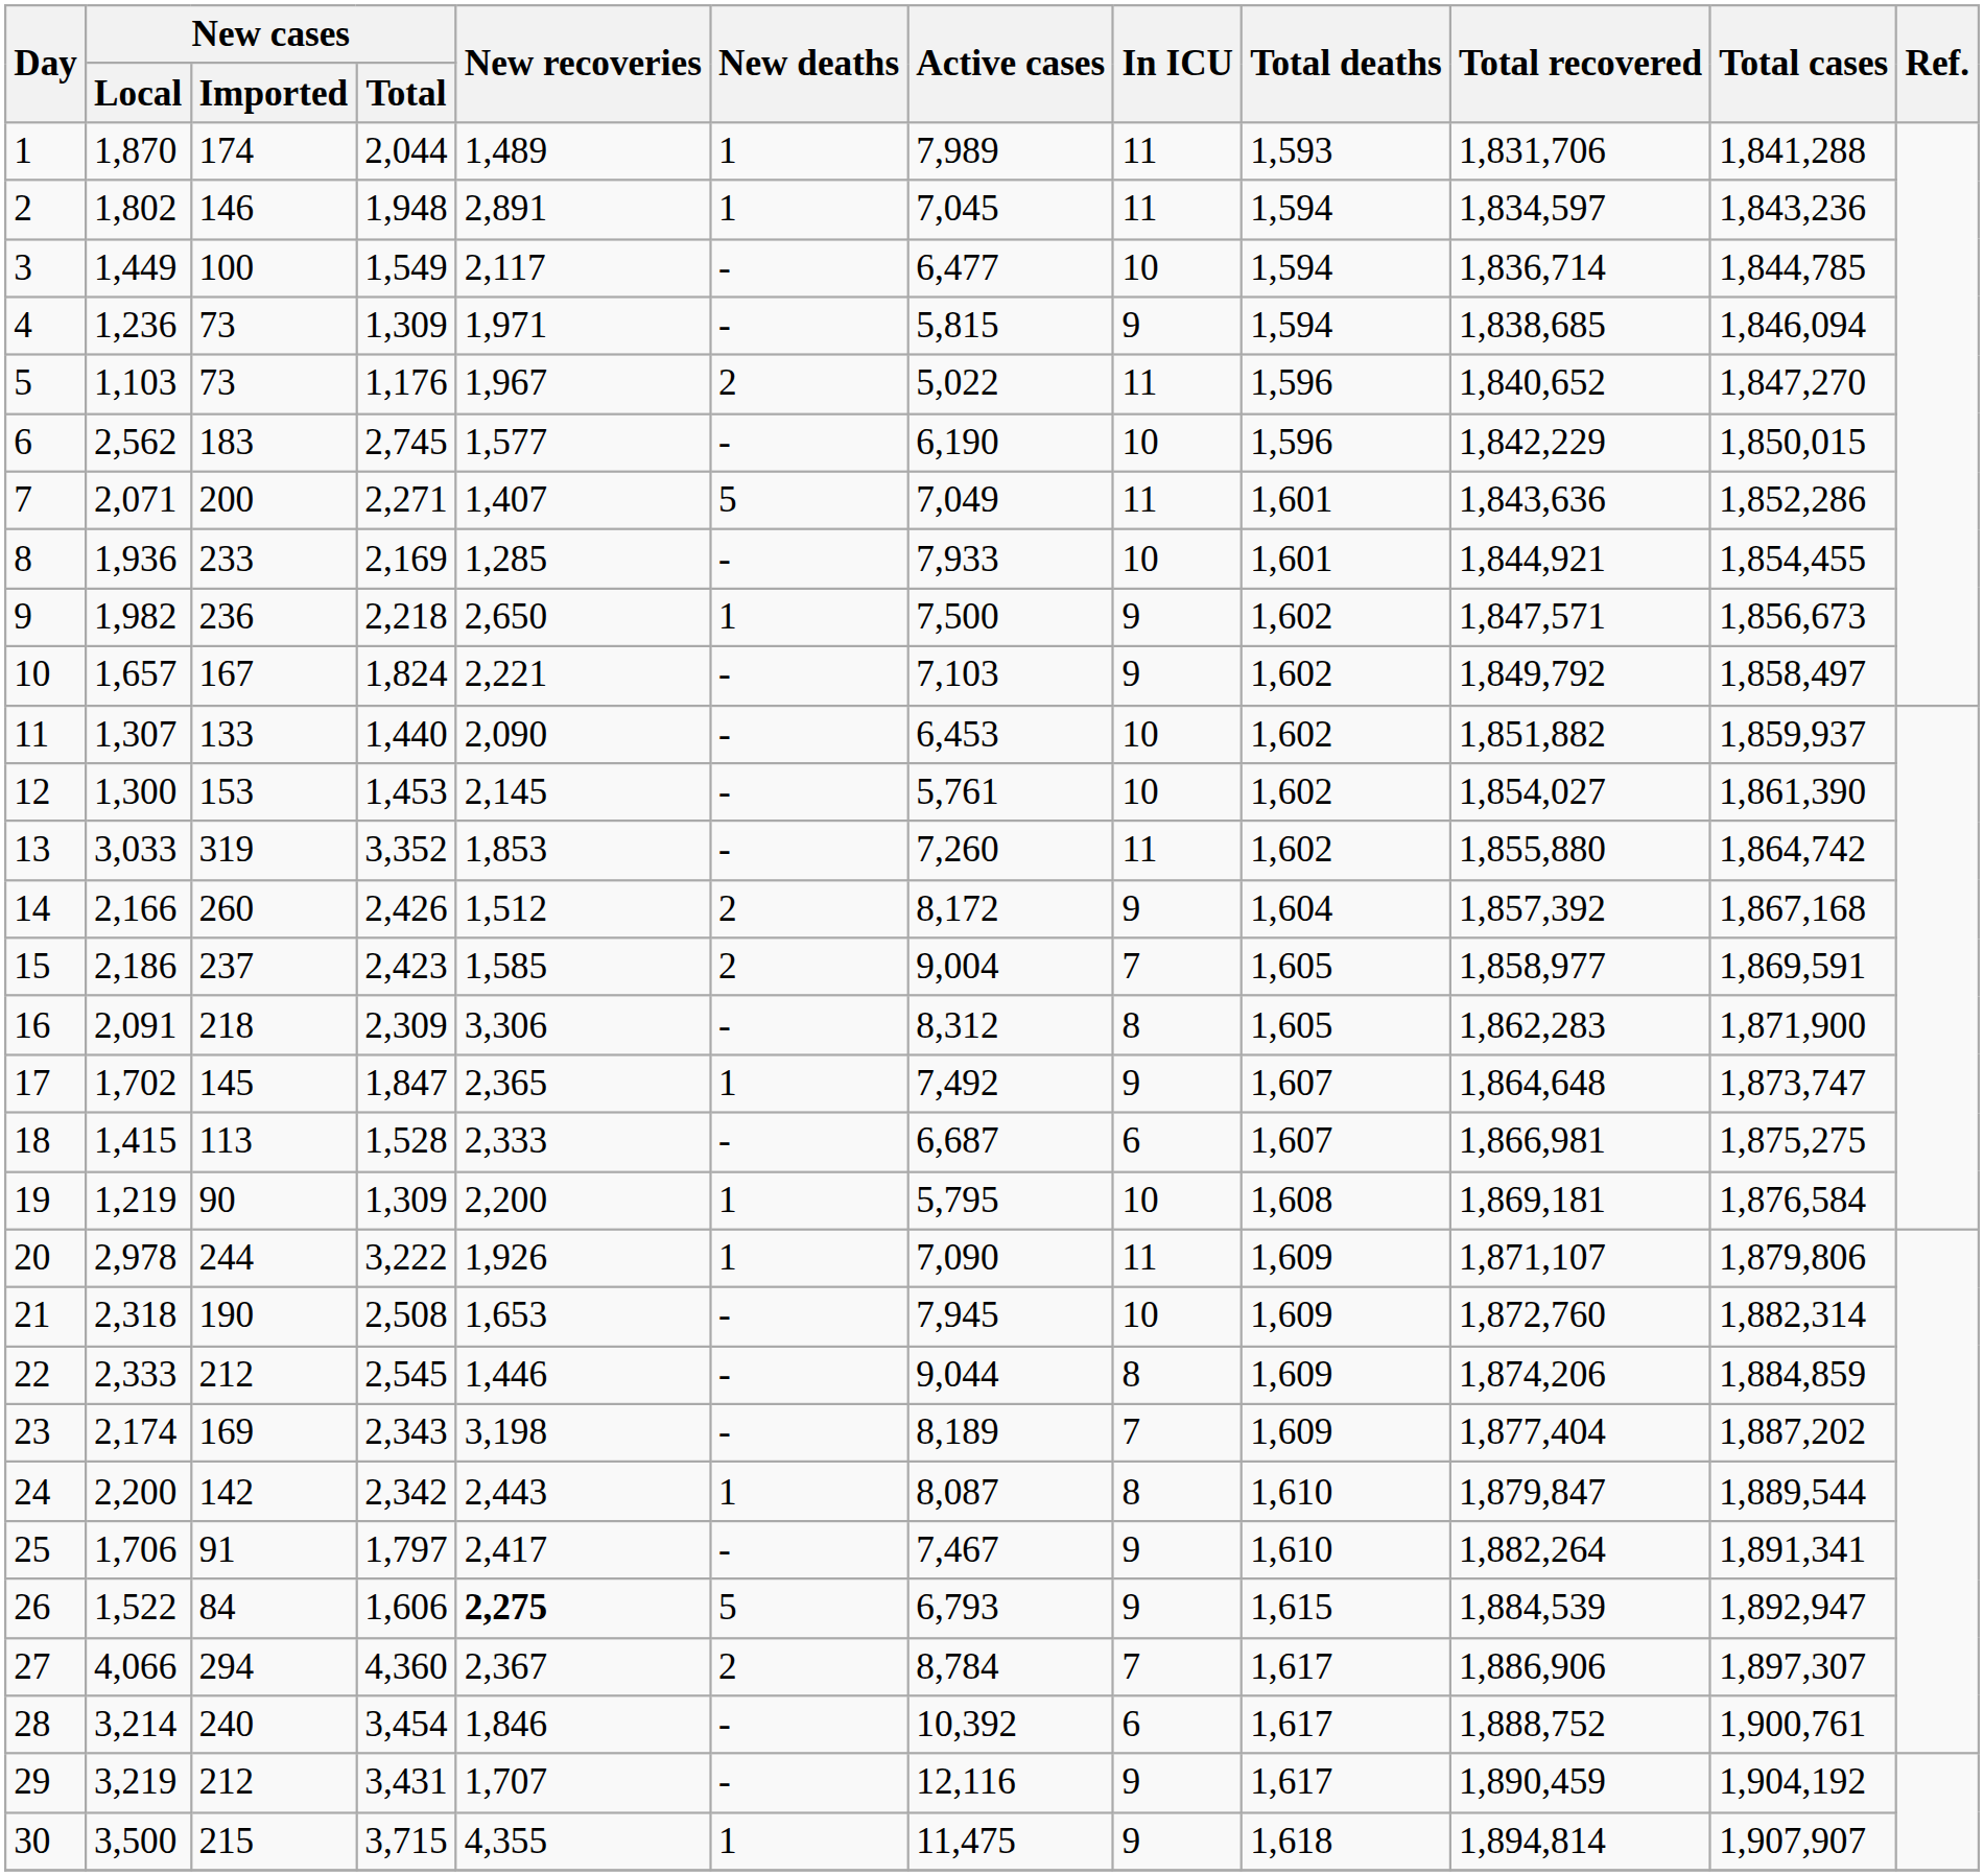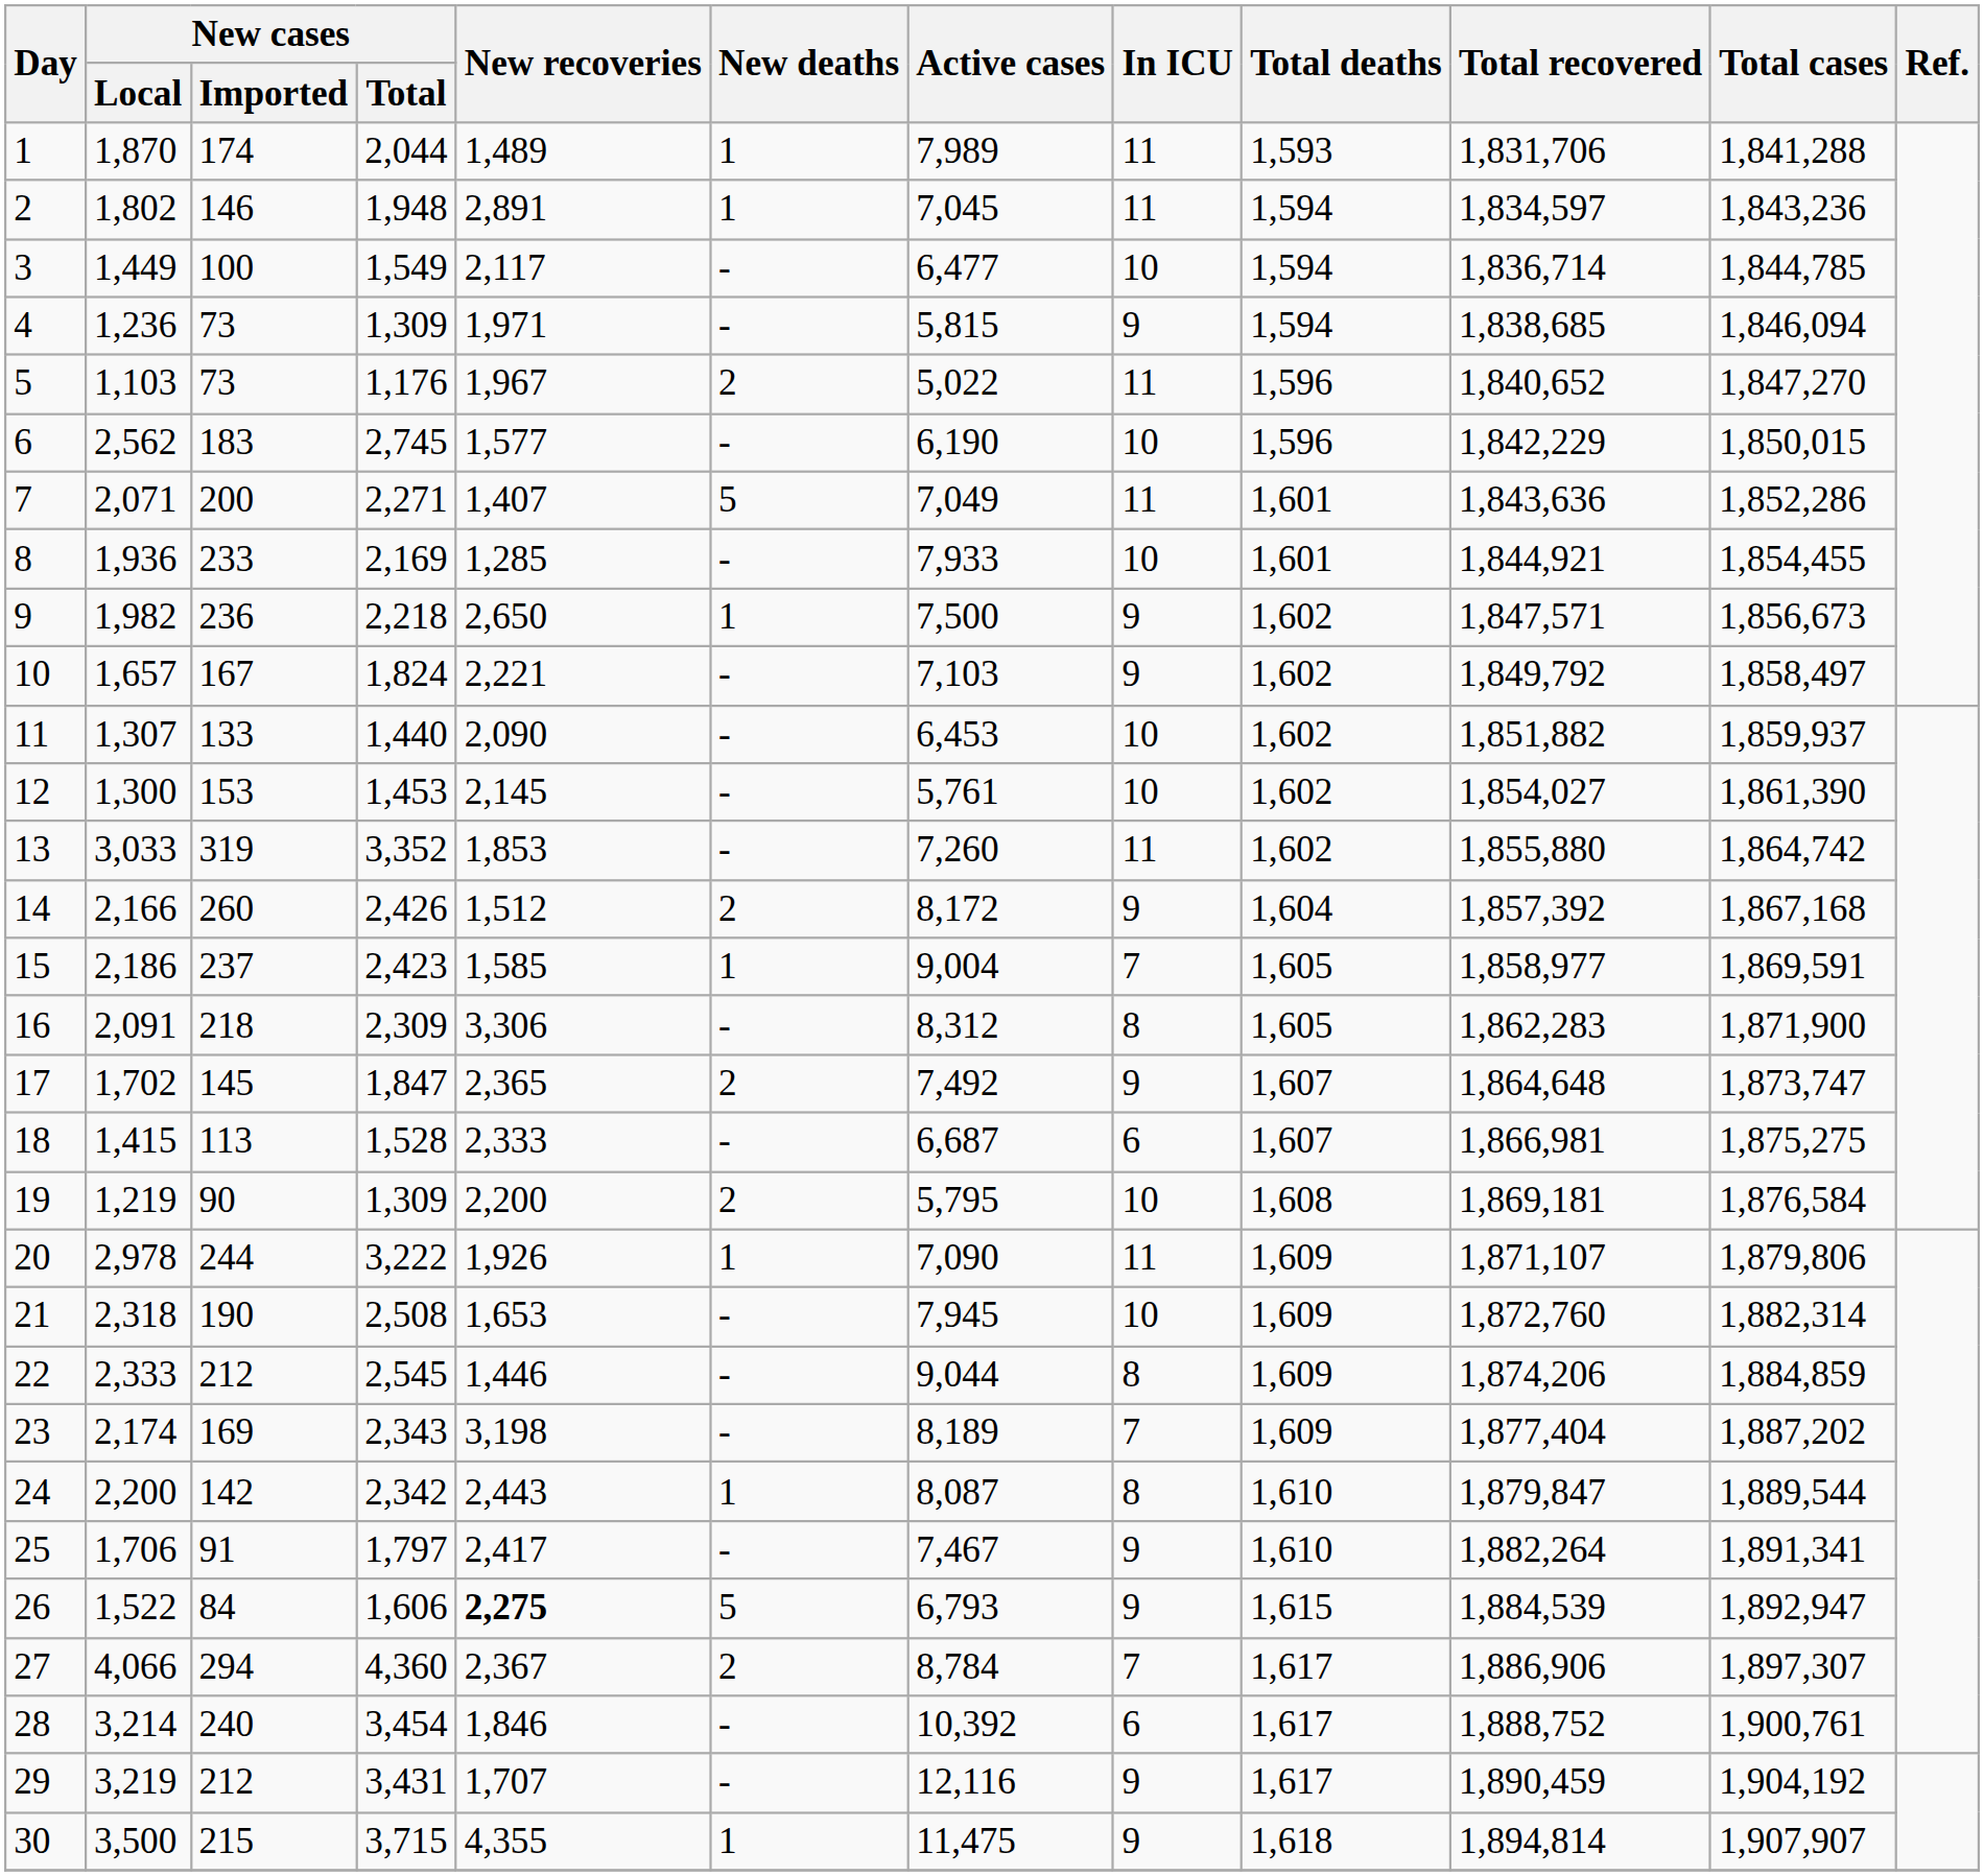 <table class="wikitable">
 <tr>
 <th rowspan="2">Day</th>
 <th colspan="3">New cases</th>
 <th rowspan="2">New recoveries</th>
 <th rowspan="2">New deaths</th>
 <th rowspan="2">Active cases</th>
 <th rowspan="2">In ICU</th>
 <th rowspan="2">Total deaths</th>
 <th rowspan="2">Total recovered</th>
 <th rowspan="2">Total cases</th>
 <th rowspan="2">Ref.</th>
 </tr>
 <tr>
 <th>Local</th>
 <th>Imported</th>
 <th>Total</th>
 </tr>
 <tr>
 <td>1</td>
 <td>1,870</td>
 <td>174</td>
 <td>2,044</td>
 <td>1,489</td>
 <td>1</td>
 <td>7,989</td>
 <td>11</td>
 <td>1,593</td>
 <td>1,831,706</td>
 <td>1,841,288</td>
 <td rowspan="10"></td>
 </tr>
 <tr>
 <td>2</td>
 <td>1,802</td>
 <td>146</td>
 <td>1,948</td>
 <td>2,891</td>
 <td>1</td>
 <td>7,045</td>
 <td>11</td>
 <td>1,594</td>
 <td>1,834,597</td>
 <td>1,843,236</td>
 </tr>
 <tr>
 <td>3</td>
 <td>1,449</td>
 <td>100</td>
 <td>1,549</td>
 <td>2,117</td>
 <td>-</td>
 <td>6,477</td>
 <td>10</td>
 <td>1,594</td>
 <td>1,836,714</td>
 <td>1,844,785</td>
 </tr>
 <tr>
 <td>4</td>
 <td>1,236</td>
 <td>73</td>
 <td>1,309</td>
 <td>1,971</td>
 <td>-</td>
 <td>5,815</td>
 <td>9</td>
 <td>1,594</td>
 <td>1,838,685</td>
 <td>1,846,094</td>
 </tr>
 <tr>
 <td>5</td>
 <td>1,103</td>
 <td>73</td>
 <td>1,176</td>
 <td>1,967</td>
 <td>2</td>
 <td>5,022</td>
 <td>11</td>
 <td>1,596</td>
 <td>1,840,652</td>
 <td>1,847,270</td>
 </tr>
 <tr>
 <td>6</td>
 <td>2,562</td>
 <td>183</td>
 <td>2,745</td>
 <td>1,577</td>
 <td>-</td>
 <td>6,190</td>
 <td>10</td>
 <td>1,596</td>
 <td>1,842,229</td>
 <td>1,850,015</td>
 </tr>
 <tr>
 <td>7</td>
 <td>2,071</td>
 <td>200</td>
 <td>2,271</td>
 <td>1,407</td>
 <td>5</td>
 <td>7,049</td>
 <td>11</td>
 <td>1,601</td>
 <td>1,843,636</td>
 <td>1,852,286</td>
 </tr>
 <tr>
 <td>8</td>
 <td>1,936</td>
 <td>233</td>
 <td>2,169</td>
 <td>1,285</td>
 <td>-</td>
 <td>7,933</td>
 <td>10</td>
 <td>1,601</td>
 <td>1,844,921</td>
 <td>1,854,455</td>
 </tr>
 <tr>
 <td>9</td>
 <td>1,982</td>
 <td>236</td>
 <td>2,218</td>
 <td>2,650</td>
 <td>1</td>
 <td>7,500</td>
 <td>9</td>
 <td>1,602</td>
 <td>1,847,571</td>
 <td>1,856,673</td>
 </tr>
 <tr>
 <td>10</td>
 <td>1,657</td>
 <td>167</td>
 <td>1,824</td>
 <td>2,221</td>
 <td>-</td>
 <td>7,103</td>
 <td>9</td>
 <td>1,602</td>
 <td>1,849,792</td>
 <td>1,858,497</td>
 </tr>
 <tr>
 <td>11</td>
 <td>1,307</td>
 <td>133</td>
 <td>1,440</td>
 <td>2,090</td>
 <td>-</td>
 <td>6,453</td>
 <td>10</td>
 <td>1,602</td>
 <td>1,851,882</td>
 <td>1,859,937</td>
 <td rowspan="9"></td>
 </tr>
 <tr>
 <td>12</td>
 <td>1,300</td>
 <td>153</td>
 <td>1,453</td>
 <td>2,145</td>
 <td>-</td>
 <td>5,761</td>
 <td>10</td>
 <td>1,602</td>
 <td>1,854,027</td>
 <td>1,861,390</td>
 </tr>
 <tr>
 <td>13</td>
 <td>3,033</td>
 <td>319</td>
 <td>3,352</td>
 <td>1,853</td>
 <td>-</td>
 <td>7,260</td>
 <td>11</td>
 <td>1,602</td>
 <td>1,855,880</td>
 <td>1,864,742</td>
 </tr>
 <tr>
 <td>14</td>
 <td>2,166</td>
 <td>260</td>
 <td>2,426</td>
 <td>1,512</td>
 <td>2</td>
 <td>8,172</td>
 <td>9</td>
 <td>1,604</td>
 <td>1,857,392</td>
 <td>1,867,168</td>
 </tr>
 <tr>
 <td>15</td>
 <td>2,186</td>
 <td>237</td>
 <td>2,423</td>
 <td>1,585</td>
-<td>2</td>
+<td>1</td>
 <td>9,004</td>
 <td>7</td>
 <td>1,605</td>
 <td>1,858,977</td>
 <td>1,869,591</td>
 </tr>
 <tr>
 <td>16</td>
 <td>2,091</td>
 <td>218</td>
 <td>2,309</td>
 <td>3,306</td>
 <td>-</td>
 <td>8,312</td>
 <td>8</td>
 <td>1,605</td>
 <td>1,862,283</td>
 <td>1,871,900</td>
 </tr>
 <tr>
 <td>17</td>
 <td>1,702</td>
 <td>145</td>
 <td>1,847</td>
 <td>2,365</td>
-<td>1</td>
+<td>2</td>
 <td>7,492</td>
 <td>9</td>
 <td>1,607</td>
 <td>1,864,648</td>
 <td>1,873,747</td>
 </tr>
 <tr>
 <td>18</td>
 <td>1,415</td>
 <td>113</td>
 <td>1,528</td>
 <td>2,333</td>
 <td>-</td>
 <td>6,687</td>
 <td>6</td>
 <td>1,607</td>
 <td>1,866,981</td>
 <td>1,875,275</td>
 </tr>
 <tr>
 <td>19</td>
 <td>1,219</td>
 <td>90</td>
 <td>1,309</td>
 <td>2,200</td>
-<td>1</td>
+<td>2</td>
 <td>5,795</td>
 <td>10</td>
 <td>1,608</td>
 <td>1,869,181</td>
 <td>1,876,584</td>
 </tr>
 <tr>
 <td>20</td>
 <td>2,978</td>
 <td>244</td>
 <td>3,222</td>
 <td>1,926</td>
 <td>1</td>
 <td>7,090</td>
 <td>11</td>
 <td>1,609</td>
 <td>1,871,107</td>
 <td>1,879,806</td>
 <td rowspan="9"></td>
 </tr>
 <tr>
 <td>21</td>
 <td>2,318</td>
 <td>190</td>
 <td>2,508</td>
 <td>1,653</td>
 <td>-</td>
 <td>7,945</td>
 <td>10</td>
 <td>1,609</td>
 <td>1,872,760</td>
 <td>1,882,314</td>
 </tr>
 <tr>
 <td>22</td>
 <td>2,333</td>
 <td>212</td>
 <td>2,545</td>
 <td>1,446</td>
 <td>-</td>
 <td>9,044</td>
 <td>8</td>
 <td>1,609</td>
 <td>1,874,206</td>
 <td>1,884,859</td>
 </tr>
 <tr>
 <td>23</td>
 <td>2,174</td>
 <td>169</td>
 <td>2,343</td>
 <td>3,198</td>
 <td>-</td>
 <td>8,189</td>
 <td>7</td>
 <td>1,609</td>
 <td>1,877,404</td>
 <td>1,887,202</td>
 </tr>
 <tr>
 <td>24</td>
 <td>2,200</td>
 <td>142</td>
 <td>2,342</td>
 <td>2,443</td>
 <td>1</td>
 <td>8,087</td>
 <td>8</td>
 <td>1,610</td>
 <td>1,879,847</td>
 <td>1,889,544</td>
 </tr>
 <tr>
 <td>25</td>
 <td>1,706</td>
 <td>91</td>
 <td>1,797</td>
 <td>2,417</td>
 <td>-</td>
 <td>7,467</td>
 <td>9</td>
 <td>1,610</td>
 <td>1,882,264</td>
 <td>1,891,341</td>
 </tr>
 <tr>
 <td>26</td>
 <td>1,522</td>
 <td>84</td>
 <td>1,606</td>
 <td><strong>2,275</strong></td>
 <td>5</td>
 <td>6,793</td>
 <td>9</td>
 <td>1,615</td>
 <td>1,884,539</td>
 <td>1,892,947</td>
 </tr>
 <tr>
 <td>27</td>
 <td>4,066</td>
 <td>294</td>
 <td>4,360</td>
 <td>2,367</td>
 <td>2</td>
 <td>8,784</td>
 <td>7</td>
 <td>1,617</td>
 <td>1,886,906</td>
 <td>1,897,307</td>
 </tr>
 <tr>
 <td>28</td>
 <td>3,214</td>
 <td>240</td>
 <td>3,454</td>
 <td>1,846</td>
 <td>-</td>
 <td>10,392</td>
 <td>6</td>
 <td>1,617</td>
 <td>1,888,752</td>
 <td>1,900,761</td>
 </tr>
 <tr>
 <td>29</td>
 <td>3,219</td>
 <td>212</td>
 <td>3,431</td>
 <td>1,707</td>
 <td>-</td>
 <td>12,116</td>
 <td>9</td>
 <td>1,617</td>
 <td>1,890,459</td>
 <td>1,904,192</td>
 <td rowspan="2"></td>
 </tr>
 <tr>
 <td>30</td>
 <td>3,500</td>
 <td>215</td>
 <td>3,715</td>
 <td>4,355</td>
 <td>1</td>
 <td>11,475</td>
 <td>9</td>
 <td>1,618</td>
 <td>1,894,814</td>
 <td>1,907,907</td>
 </tr>
 <tr>
 </tr>
 </table>
